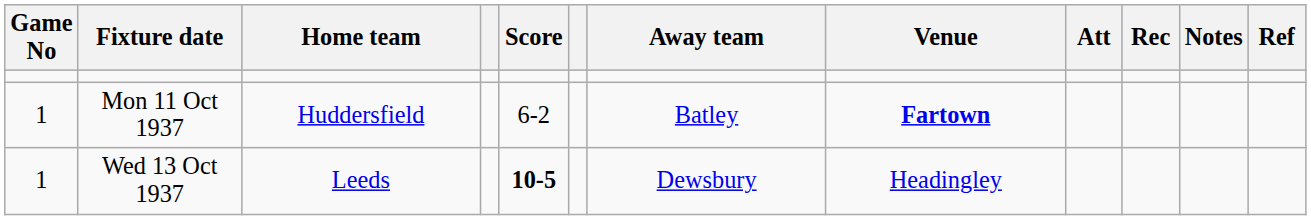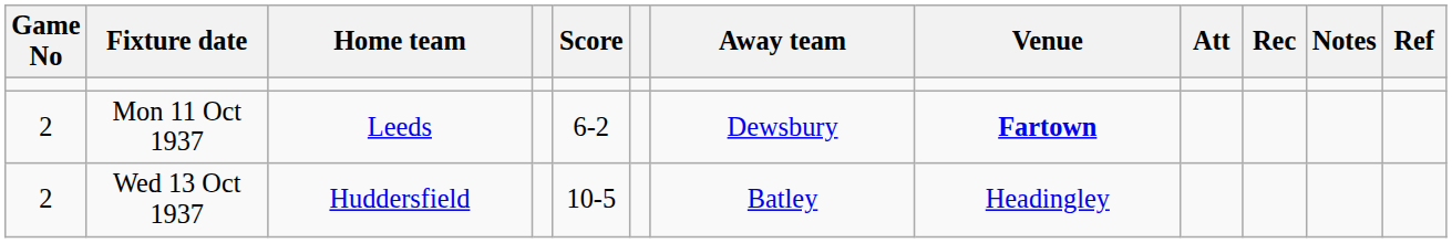 <table class="wikitable" style="text-align:center;">
 <tr>
 <th width=20 abbr="No">Game No</th>
 <th width=100 abbr="Date">Fixture date</th>
 <th width=150 abbr="Home team">Home team</th>
 <th width=5 abbr="space"></th>
 <th width=20 abbr="Score">Score</th>
 <th width=5 abbr="space"></th>
 <th width=150 abbr="Away team">Away team</th>
 <th width=150 abbr="Venue">Venue</th>
 <th width=30 abbr="Att">Att</th>
 <th width=30 abbr="Rec">Rec</th>
 <th width=20 abbr="Notes">Notes</th>
 <th width=30 abbr="Ref">Ref</th>
 </tr>
 <tr>
 <td></td>
 <td></td>
 <td></td>
 <td></td>
 <td></td>
 <td></td>
 <td></td>
 <td></td>
 <td></td>
 <td></td>
 <td></td>
 </tr>
 <tr>
-<td>1</td>
+<td>2</td>
 <td>Mon 11 Oct 1937</td>
-<td><a href='#'>Huddersfield</a></td>
+<td><a href='#'>Leeds</a></td>
 <td></td>
 <td>6-2</td>
 <td></td>
-<td><a href='#'>Batley</a></td>
+<td><a href='#'>Dewsbury</a></td>
 <td><strong><a href='#'>Fartown</a></strong></td>
 <td></td>
 <td></td>
 <td></td>
 <td></td>
 </tr>
 <tr>
-<td>1</td>
+<td>2</td>
 <td>Wed 13 Oct 1937</td>
-<td><a href='#'>Leeds</a></td>
+<td><a href='#'>Huddersfield</a></td>
 <td></td>
-<td><strong>10-5</strong></td>
+<td>10-5</td>
 <td></td>
-<td><a href='#'>Dewsbury</a></td>
+<td><a href='#'>Batley</a></td>
 <td><a href='#'>Headingley</a></td>
 <td></td>
 <td></td>
 <td></td>
 <td></td>
 </tr>
 </table>
